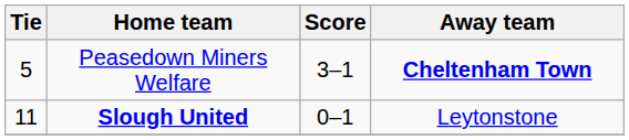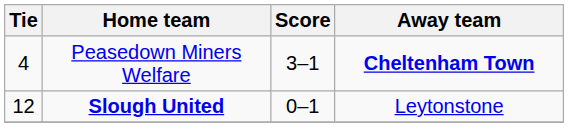 <table class="wikitable" style="text-align:center;">
 <tr>
 <th width=20>Tie</th>
 <th width=175>Home team</th>
 <th width=20>Score</th>
 <th width=175>Away team</th>
 </tr>
 <tr>
-<td>5</td>
+<td>4</td>
 <td><a href='#'>Peasedown Miners Welfare</a></td>
 <td>3–1</td>
 <td><strong><a href='#'>Cheltenham Town</a></strong></td>
 </tr>
 <tr>
-<td>11</td>
+<td>12</td>
 <td><strong><a href='#'>Slough United</a></strong></td>
 <td>0–1</td>
 <td><a href='#'>Leytonstone</a></td>
 </tr>
 <tr>
 </tr>
 </table>
